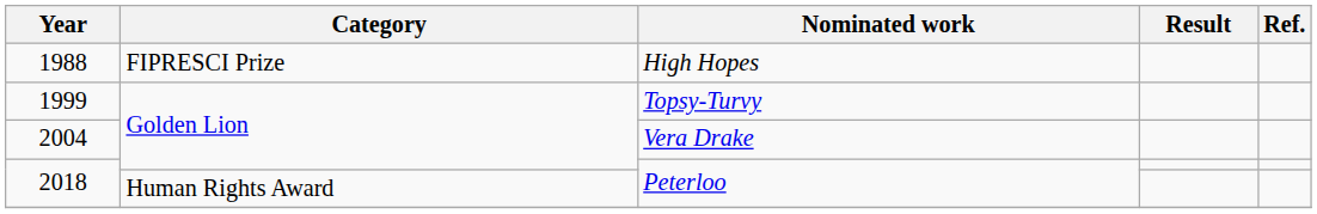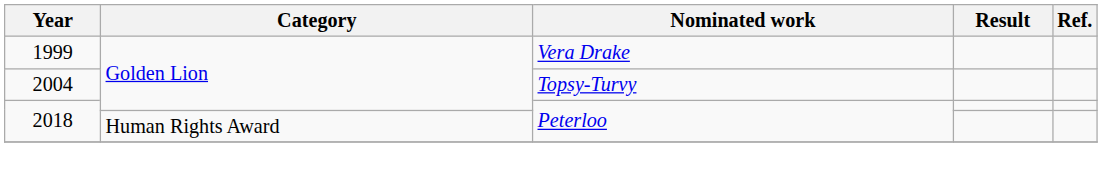 <table class=wikitable>
 <tr>
 <th scope="col" style="width:5em;">Year</th>
 <th scope="col" style="width:26em;">Category</th>
 <th scope="col" style="width:25em;">Nominated work</th>
 <th scope="col" style="width:5em;">Result</th>
 <th>Ref.</th>
 </tr>
 <tr>
-<td style="text-align:center;">1988</td>
-<td>FIPRESCI Prize</td>
-<td><em>High Hopes</em></td>
-<td></td>
-<td></td>
-</tr>
-<tr>
 <td style="text-align:center;">1999</td>
 <td rowspan=3><a href='#'>Golden Lion</a></td>
-<td><em><a href='#'>Topsy-Turvy</a></em></td>
+<td><em><a href='#'>Vera Drake</a></em></td>
 <td></td>
 <td></td>
 </tr>
 <tr>
 <td style="text-align:center;">2004</td>
-<td><em><a href='#'>Vera Drake</a></em></td>
+<td><em><a href='#'>Topsy-Turvy</a></em></td>
 <td></td>
 <td></td>
 </tr>
 <tr>
 <td style="text-align:center;", rowspan=2>2018</td>
 <td rowspan=2><em><a href='#'>Peterloo</a></em></td>
 <td></td>
 <td></td>
 </tr>
 <tr>
 <td>Human Rights Award</td>
 <td></td>
 <td></td>
 </tr>
 <tr>
 </tr>
 </table>
